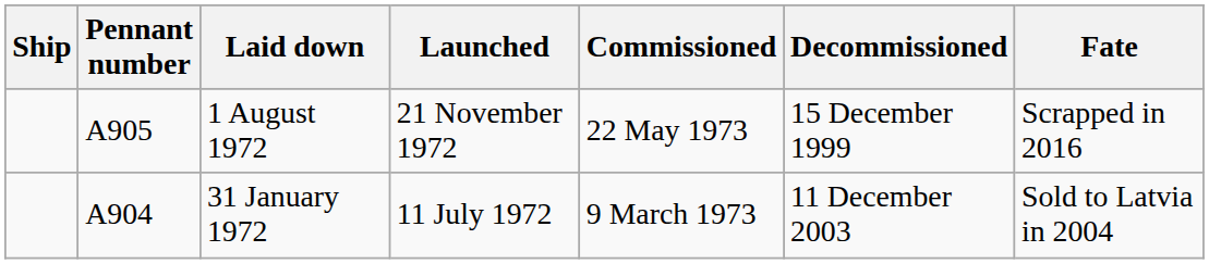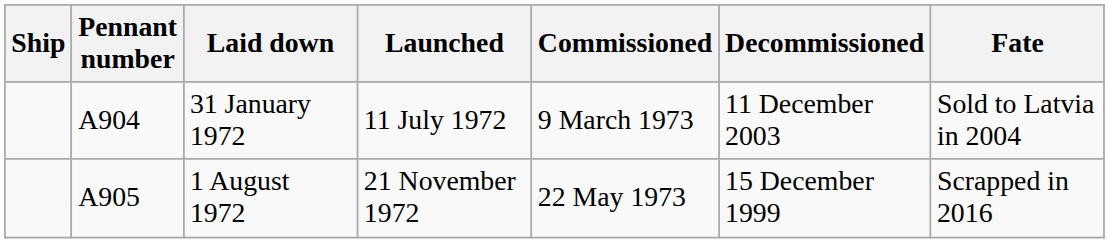 <table class="wikitable" style="font-size:97%;">
 <tr>
 <th>Ship</th>
 <th>Pennant<br>number</th>
 <th width="90">Laid down</th>
 <th width="90">Launched</th>
 <th width="90">Commissioned</th>
 <th width="90">Decommissioned</th>
 <th width="90">Fate</th>
 </tr>
 <tr>
 <td></td>
+<td>A904</td>
+<td>31 January 1972</td>
+<td>11 July 1972</td>
+<td>9 March 1973</td>
+<td>11 December 2003</td>
+<td>Sold to Latvia in 2004</td>
+</tr>
+<tr>
+<td></td>
 <td>A905</td>
 <td>1 August 1972</td>
 <td>21 November 1972</td>
 <td>22 May 1973</td>
 <td>15 December 1999</td>
 <td>Scrapped in 2016</td>
 </tr>
-<tr>
-<td></td>
-<td>A904</td>
-<td>31 January 1972</td>
-<td>11 July 1972</td>
-<td>9 March 1973</td>
-<td>11 December 2003</td>
-<td>Sold to Latvia in 2004</td>
-</tr>
 </table>
